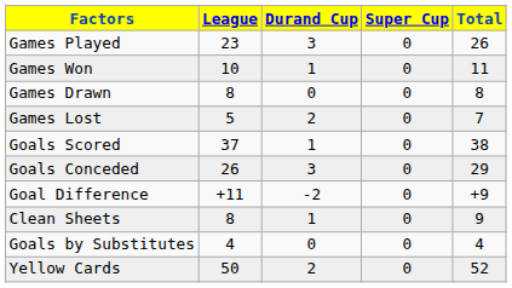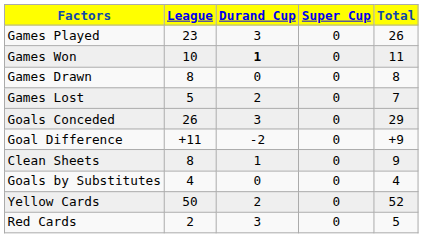 <table class="wikitable" style="text-align: center;">
 <tr>
 <th style="background:#FFFF00; color:#1047AB; text-align:center;">Factors</th>
 <th style="background:#FFFF00; color:#1047AB; text-align:center;"><a href='#'>League</a></th>
 <th style="background:#FFFF00; color:#1047AB; text-align:center;"><a href='#'>Durand Cup</a></th>
 <th style="background:#FFFF00; color:#1047AB; text-align:center;"><a href='#'>Super Cup</a></th>
 <th style="background:#FFFF00; color:#1047AB; text-align:center;">Total</th>
 </tr>
 <tr>
 <td align=left>Games Played</td>
 <td>23</td>
 <td>3</td>
 <td>0</td>
 <td>26</td>
 </tr>
 <tr bgcolor="#efefef">
 <td align=left>Games Won</td>
 <td>10</td>
-<td>1</td>
+<td><strong>1</strong></td>
 <td>0</td>
 <td>11</td>
 </tr>
 <tr>
 <td align=left>Games Drawn</td>
 <td>8</td>
 <td>0</td>
 <td>0</td>
 <td>8</td>
 </tr>
 <tr bgcolor="#efefef">
 <td align=left>Games Lost</td>
 <td>5</td>
 <td>2</td>
 <td>0</td>
 <td>7</td>
-</tr>
-<tr>
-<td align=left>Goals Scored</td>
-<td>37</td>
-<td>1</td>
-<td>0</td>
-<td>38</td>
 </tr>
 <tr bgcolor="#efefef">
 <td align=left>Goals Conceded</td>
 <td>26</td>
 <td>3</td>
 <td>0</td>
 <td>29</td>
 </tr>
 <tr>
 <td align=left>Goal Difference</td>
 <td>+11</td>
 <td>-2</td>
 <td>0</td>
 <td>+9</td>
 </tr>
 <tr bgcolor="#efefef">
 <td align=left>Clean Sheets</td>
 <td>8</td>
 <td>1</td>
 <td>0</td>
 <td>9</td>
 </tr>
 <tr>
 <td align=left>Goals by Substitutes</td>
 <td>4</td>
 <td>0</td>
 <td>0</td>
 <td>4</td>
 </tr>
 <tr bgcolor="#efefef">
 <td align=left>Yellow Cards</td>
 <td>50</td>
 <td>2</td>
 <td>0</td>
 <td>52</td>
 </tr>
+<tr>
+<td align=left>Red Cards</td>
+<td>2</td>
+<td>3</td>
+<td>0</td>
+<td>5</td>
+</tr>
 </table>
